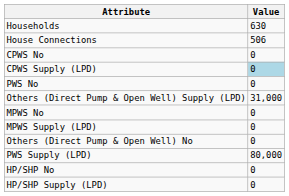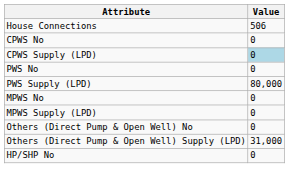 <table class="wikitable">
 <tr>
 <th>Attribute</th>
 <th>Value</th>
-</tr>
-<tr>
-<td>Households</td>
-<td>630</td>
 </tr>
 <tr>
 <td>House Connections</td>
 <td>506</td>
 </tr>
 <tr>
 <td>CPWS No</td>
 <td>0</td>
 </tr>
 <tr>
 <td>CPWS Supply (LPD)</td>
 <td style="background: lightblue;">0</td>
 </tr>
 <tr>
 <td>PWS No</td>
 <td>0</td>
 </tr>
 <tr>
-<td>Others (Direct Pump & Open Well) Supply (LPD)</td>
-<td>31,000</td>
+<td>PWS Supply (LPD)</td>
+<td>80,000</td>
 </tr>
 <tr>
 <td>MPWS No</td>
 <td>0</td>
 </tr>
 <tr>
 <td>MPWS Supply (LPD)</td>
 <td>0</td>
 </tr>
 <tr>
 <td>Others (Direct Pump & Open Well) No</td>
 <td>0</td>
 </tr>
 <tr>
-<td>PWS Supply (LPD)</td>
-<td>80,000</td>
+<td>Others (Direct Pump & Open Well) Supply (LPD)</td>
+<td>31,000</td>
 </tr>
 <tr>
 <td>HP/SHP No</td>
 <td>0</td>
 </tr>
-<tr>
-<td>HP/SHP Supply (LPD)</td>
-<td>0</td>
-</tr>
 </table>
